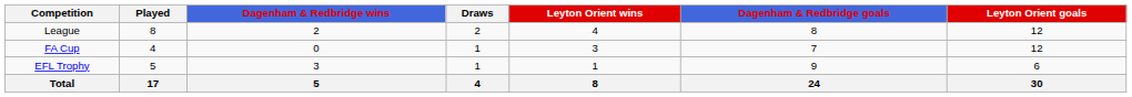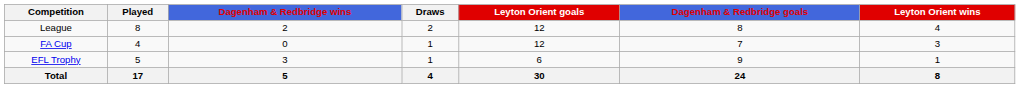 <table class="wikitable" style="text-align: center; width: 100%; font-size: 12px">
 <tr>
 <th>Competition</th>
 <th>Played</th>
 <th style="background:#4267DC; color:#E00000">Dagenham & Redbridge wins</th>
 <th>Draws</th>
+<th style="background:#E00000; color:white">Leyton Orient goals</th>
+<th style="background:#4267DC; color:#E00000">Dagenham & Redbridge goals</th>
 <th style="background:#E00000; color:white">Leyton Orient wins</th>
-<th style="background:#4267DC; color:#E00000">Dagenham & Redbridge goals</th>
-<th style="background:#E00000; color:white">Leyton Orient goals</th>
 </tr>
 <tr>
 <td>League</td>
 <td>8</td>
 <td>2</td>
 <td>2</td>
+<td>12</td>
+<td>8</td>
 <td>4</td>
-<td>8</td>
-<td>12</td>
 </tr>
 <tr>
 <td><a href='#'>FA Cup</a></td>
 <td>4</td>
 <td>0</td>
 <td>1</td>
+<td>12</td>
+<td>7</td>
 <td>3</td>
-<td>7</td>
-<td>12</td>
 </tr>
 <tr>
 <td><a href='#'>EFL Trophy</a></td>
 <td>5</td>
 <td>3</td>
 <td>1</td>
+<td>6</td>
+<td>9</td>
 <td>1</td>
-<td>9</td>
-<td>6</td>
 </tr>
 <tr>
 <th>Total</th>
 <th>17</th>
 <th>5</th>
 <th>4</th>
+<th>30</th>
+<th>24</th>
 <th>8</th>
-<th>24</th>
-<th>30</th>
 </tr>
 </table>
